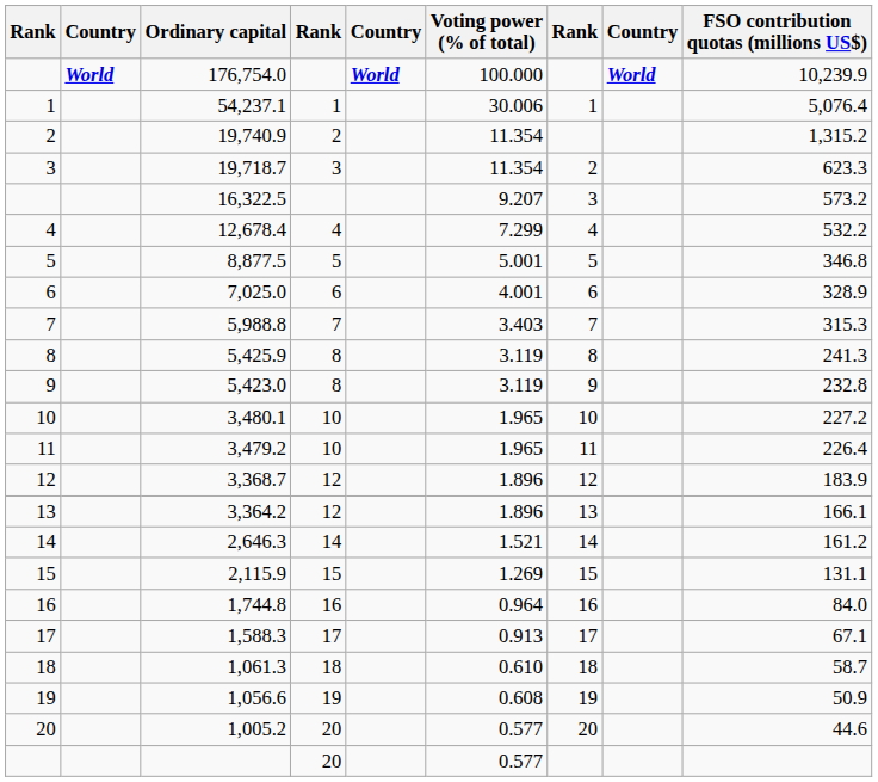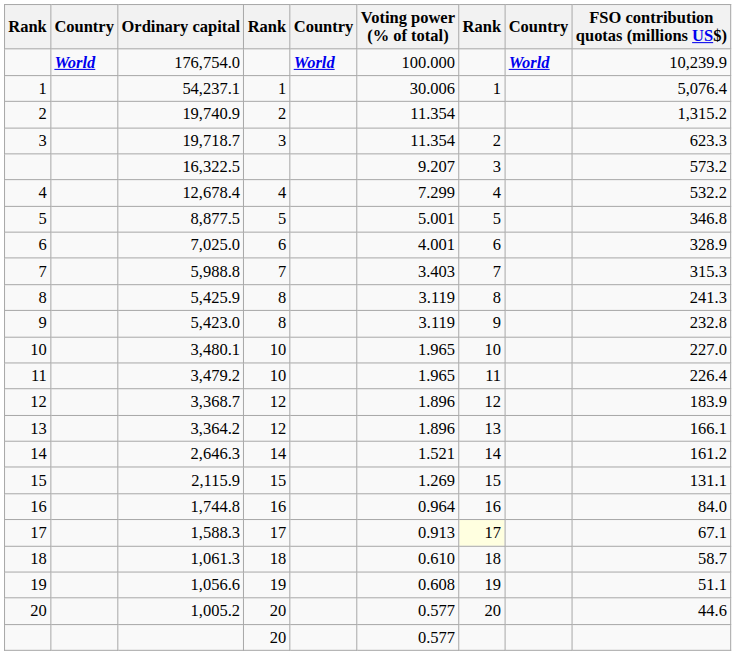 <table class="wikitable sortable" style="text-align: right">
 <tr>
 <th>Rank</th>
 <th>Country</th>
 <th>Ordinary capital </th>
 <th>Rank</th>
 <th>Country</th>
 <th>Voting power<br>(% of total)</th>
 <th>Rank</th>
 <th>Country</th>
 <th>FSO contribution<br>quotas (millions <a href='#'>US</a>$)</th>
 </tr>
 <tr>
 <td></td>
 <td align=left><strong><em><a href='#'>World</a></em></strong></td>
 <td>176,754.0</td>
 <td></td>
 <td align=left><strong><em><a href='#'>World</a></em></strong></td>
 <td>100.000</td>
 <td></td>
 <td align=left><strong><em><a href='#'>World</a></em></strong></td>
 <td>10,239.9</td>
 </tr>
 <tr>
 <td>1</td>
 <td align=left></td>
 <td>54,237.1</td>
 <td>1</td>
 <td align=left></td>
 <td>30.006</td>
 <td>1</td>
 <td align=left></td>
 <td>5,076.4</td>
 </tr>
 <tr>
 <td>2</td>
 <td align=left></td>
 <td>19,740.9</td>
 <td>2</td>
 <td align=left></td>
 <td>11.354</td>
 <td></td>
 <td align=left><em></em></td>
 <td>1,315.2</td>
 </tr>
 <tr>
 <td>3</td>
 <td align=left></td>
 <td>19,718.7</td>
 <td>3</td>
 <td align=left></td>
 <td>11.354</td>
 <td>2</td>
 <td align=left></td>
 <td>623.3</td>
 </tr>
 <tr>
 <td></td>
 <td align=left><em></em></td>
 <td>16,322.5</td>
 <td></td>
 <td align=left><em></em></td>
 <td>9.207</td>
 <td>3</td>
 <td align=left></td>
 <td>573.2</td>
 </tr>
 <tr>
 <td>4</td>
 <td align=left></td>
 <td>12,678.4</td>
 <td>4</td>
 <td align=left></td>
 <td>7.299</td>
 <td>4</td>
 <td align=left></td>
 <td>532.2</td>
 </tr>
 <tr>
 <td>5</td>
 <td align=left></td>
 <td>8,877.5</td>
 <td>5</td>
 <td align=left></td>
 <td>5.001</td>
 <td>5</td>
 <td align=left></td>
 <td>346.8</td>
 </tr>
 <tr>
 <td>6</td>
 <td align=left></td>
 <td>7,025.0</td>
 <td>6</td>
 <td align=left></td>
 <td>4.001</td>
 <td>6</td>
 <td align=left></td>
 <td>328.9</td>
 </tr>
 <tr>
 <td>7</td>
 <td align=left></td>
 <td>5,988.8</td>
 <td>7</td>
 <td align=left></td>
 <td>3.403</td>
 <td>7</td>
 <td align=left></td>
 <td>315.3</td>
 </tr>
 <tr>
 <td>8</td>
 <td align=left></td>
 <td>5,425.9</td>
 <td>8</td>
 <td align=left></td>
 <td>3.119</td>
 <td>8</td>
 <td align=left></td>
 <td>241.3</td>
 </tr>
 <tr>
 <td>9</td>
 <td align=left></td>
 <td>5,423.0</td>
 <td>8</td>
 <td align=left></td>
 <td>3.119</td>
 <td>9</td>
 <td align=left></td>
 <td>232.8</td>
 </tr>
 <tr>
 <td>10</td>
 <td align=left></td>
 <td>3,480.1</td>
 <td>10</td>
 <td align=left></td>
 <td>1.965</td>
 <td>10</td>
 <td align=left></td>
-<td>227.2</td>
+<td>227.0</td>
 </tr>
 <tr>
 <td>11</td>
 <td align=left></td>
 <td>3,479.2</td>
 <td>10</td>
 <td align=left></td>
 <td>1.965</td>
 <td>11</td>
 <td align=left></td>
 <td>226.4</td>
 </tr>
 <tr>
 <td>12</td>
 <td align=left></td>
 <td>3,368.7</td>
 <td>12</td>
 <td align=left></td>
 <td>1.896</td>
 <td>12</td>
 <td align=left></td>
 <td>183.9</td>
 </tr>
 <tr>
 <td>13</td>
 <td align=left></td>
 <td>3,364.2</td>
 <td>12</td>
 <td align=left></td>
 <td>1.896</td>
 <td>13</td>
 <td align=left></td>
 <td>166.1</td>
 </tr>
 <tr>
 <td>14</td>
 <td align=left></td>
 <td>2,646.3</td>
 <td>14</td>
 <td align=left></td>
 <td>1.521</td>
 <td>14</td>
 <td align=left></td>
 <td>161.2</td>
 </tr>
 <tr>
 <td>15</td>
 <td align=left></td>
 <td>2,115.9</td>
 <td>15</td>
 <td align=left></td>
 <td>1.269</td>
 <td>15</td>
 <td align=left></td>
 <td>131.1</td>
 </tr>
 <tr>
 <td>16</td>
 <td align=left></td>
 <td>1,744.8</td>
 <td>16</td>
 <td align=left></td>
 <td>0.964</td>
 <td>16</td>
 <td align=left></td>
 <td>84.0</td>
 </tr>
 <tr>
 <td>17</td>
 <td align=left></td>
 <td>1,588.3</td>
 <td>17</td>
 <td align=left></td>
 <td>0.913</td>
-<td>17</td>
+<td style="background: lightyellow;">17</td>
 <td align=left></td>
 <td>67.1</td>
 </tr>
 <tr>
 <td>18</td>
 <td align=left></td>
 <td>1,061.3</td>
 <td>18</td>
 <td align=left></td>
 <td>0.610</td>
 <td>18</td>
 <td align=left></td>
 <td>58.7</td>
 </tr>
 <tr>
 <td>19</td>
 <td align=left></td>
 <td>1,056.6</td>
 <td>19</td>
 <td align=left></td>
 <td>0.608</td>
 <td>19</td>
 <td align=left></td>
-<td>50.9</td>
+<td>51.1</td>
 </tr>
 <tr>
 <td>20</td>
 <td align=left></td>
 <td>1,005.2</td>
 <td>20</td>
 <td align=left></td>
 <td>0.577</td>
 <td>20</td>
 <td align=left></td>
 <td>44.6</td>
 </tr>
 <tr>
 <td></td>
 <td></td>
 <td></td>
 <td>20</td>
 <td align=left></td>
 <td>0.577</td>
 <td></td>
 <td></td>
 <td></td>
 </tr>
 </table>
